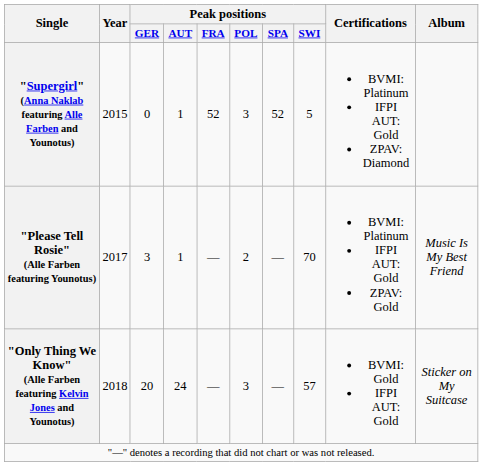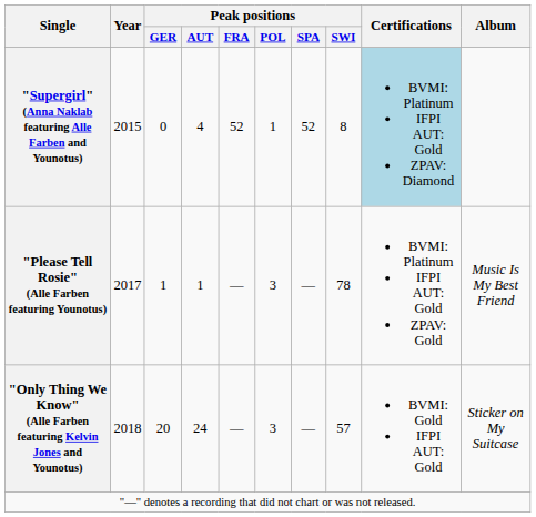 <table class="wikitable plainrowheaders" style="text-align:center">
 <tr>
 <th rowspan="2" width="160">Single</th>
 <th rowspan="2" width="10">Year</th>
 <th colspan="6" width="20">Peak positions</th>
 <th rowspan="2" width="120">Certifications</th>
 <th rowspan="2" width="100">Album</th>
 </tr>
 <tr>
 <th scope="col" style="width:3em;font-size:90%;"><a href='#'>GER</a><br></th>
 <th scope="col" style="width:3em;font-size:90%;"><a href='#'>AUT</a><br></th>
 <th scope="col" style="width:3em;font-size:90%;"><a href='#'>FRA</a><br></th>
 <th scope="col" style="width:3em;font-size:90%;"><a href='#'>POL</a><br></th>
 <th scope="col" style="width:3em;font-size:90%;"><a href='#'>SPA</a><br></th>
 <th scope="col" style="width:3em;font-size:90%;"><a href='#'>SWI</a><br></th>
 </tr>
 <tr>
 <th scope="row">"<a href='#'>Supergirl</a>" <br><small>(<a href='#'>Anna Naklab</a> featuring <a href='#'>Alle Farben</a> and Younotus)</small></th>
 <td>2015</td>
 <td>0</td>
+<td>4</td>
+<td>52</td>
 <td>1</td>
 <td>52</td>
-<td>3</td>
-<td>52</td>
-<td>5</td>
-<td><br><ul><li>BVMI: Platinum</li><li>IFPI AUT: Gold</li><li>ZPAV: Diamond</li></ul></td>
+<td>8</td>
+<td style="background: lightblue;"><br><ul><li>BVMI: Platinum</li><li>IFPI AUT: Gold</li><li>ZPAV: Diamond</li></ul></td>
 <td></td>
 </tr>
 <tr>
 <th scope="row">"Please Tell Rosie" <br><small>(Alle Farben featuring Younotus)</small></th>
 <td>2017</td>
-<td>3</td>
+<td>1</td>
 <td>1</td>
 <td>—</td>
-<td>2</td>
+<td>3</td>
 <td>—</td>
-<td>70</td>
+<td>78</td>
 <td><br><ul><li>BVMI: Platinum</li><li>IFPI AUT: Gold</li><li>ZPAV: Gold</li></ul></td>
 <td><em>Music Is My Best Friend</em></td>
 </tr>
 <tr>
 <th scope="row">"Only Thing We Know" <br><small>(Alle Farben featuring <a href='#'>Kelvin Jones</a> and Younotus)</small></th>
 <td>2018</td>
 <td>20</td>
 <td>24</td>
 <td>—</td>
 <td>3</td>
 <td>—</td>
 <td>57</td>
 <td><br><ul><li>BVMI: Gold</li><li>IFPI AUT: Gold</li></ul></td>
 <td><em>Sticker on My Suitcase</em></td>
 </tr>
 <tr>
 <td colspan="12" style="font-size:85%">"—" denotes a recording that did not chart or was not released.</td>
 </tr>
 </table>
